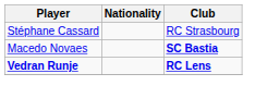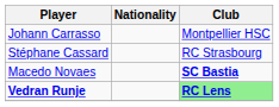 <table class="wikitable" style="font-size:95%">
 <tr>
 <th>Player</th>
 <th>Nationality</th>
 <th>Club</th>
+</tr>
+<tr --->
+<td><a href='#'>Johann Carrasso</a></td>
+<td></td>
+<td> <a href='#'>Montpellier HSC</a></td>
 </tr>
 <tr>
 <td><a href='#'>Stéphane Cassard</a></td>
 <td></td>
 <td> <a href='#'>RC Strasbourg</a></td>
 </tr>
 <tr>
 <td><a href='#'>Macedo Novaes</a></td>
 <td></td>
 <td><strong> <a href='#'>SC Bastia</a></strong></td>
 </tr>
 <tr>
 <td><strong><a href='#'>Vedran Runje</a></strong></td>
 <td><strong></strong></td>
-<td> <strong><a href='#'>RC Lens</a></strong></td>
+<td style="background: lightgreen;"> <strong><a href='#'>RC Lens</a></strong></td>
 </tr>
 <tr>
 </tr>
 </table>
